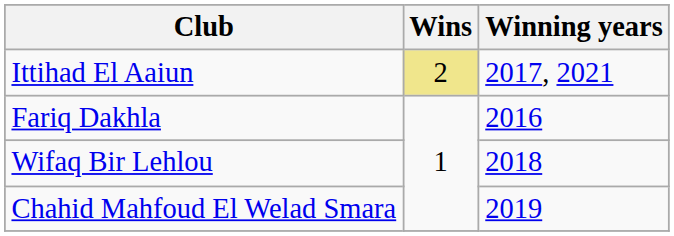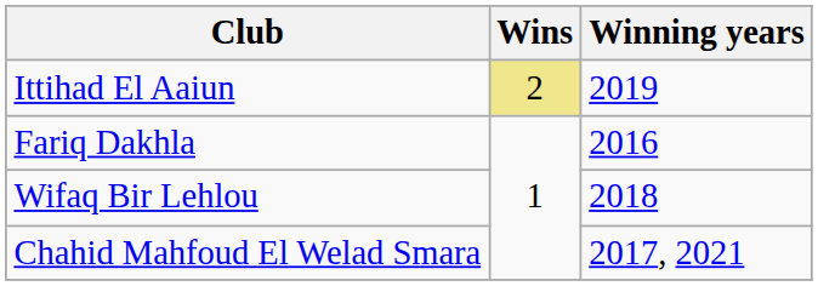 <table class="wikitable">
 <tr>
 <th>Club</th>
 <th>Wins</th>
 <th>Winning years</th>
 </tr>
 <tr>
 <td><a href='#'>Ittihad El Aaiun</a></td>
 <td style="background: khaki; text-align:center;">2</td>
-<td><a href='#'>2017</a>, <a href='#'>2021</a></td>
+<td><a href='#'>2019</a></td>
 </tr>
 <tr>
 <td><a href='#'>Fariq Dakhla</a></td>
 <td style="text-align:center;" rowspan="3">1</td>
 <td><a href='#'>2016</a></td>
 </tr>
 <tr>
 <td><a href='#'>Wifaq Bir Lehlou</a></td>
 <td><a href='#'>2018</a></td>
 </tr>
 <tr>
 <td><a href='#'>Chahid Mahfoud El Welad Smara</a></td>
-<td><a href='#'>2019</a></td>
+<td><a href='#'>2017</a>, <a href='#'>2021</a></td>
 </tr>
 </table>
